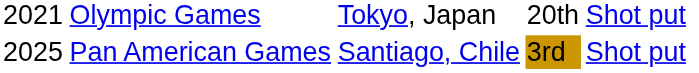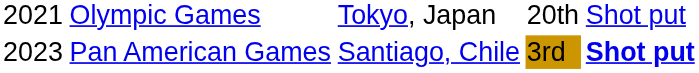 <table>
 <tr>
 <td>2021</td>
 <td><a href='#'>Olympic Games</a></td>
 <td><a href='#'>Tokyo</a>, Japan</td>
 <td>20th</td>
 <td><a href='#'>Shot put</a></td>
 <td></td>
 <td></td>
 </tr>
 <tr>
-<td>2025</td>
+<td>2023</td>
 <td><a href='#'>Pan American Games</a></td>
 <td><a href='#'>Santiago, Chile</a></td>
 <td bgcolor=cc9966r>3rd</td>
-<td><a href='#'>Shot put</a></td>
+<td><strong><a href='#'>Shot put</a></strong></td>
 <td></td>
 <td></td>
 </tr>
 </table>
